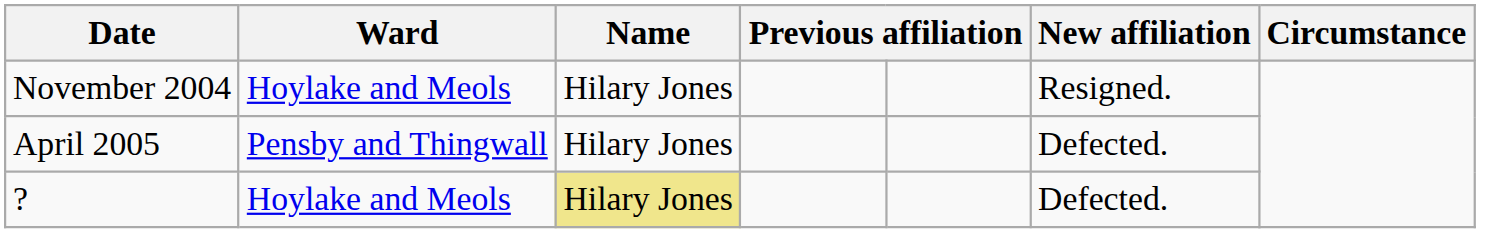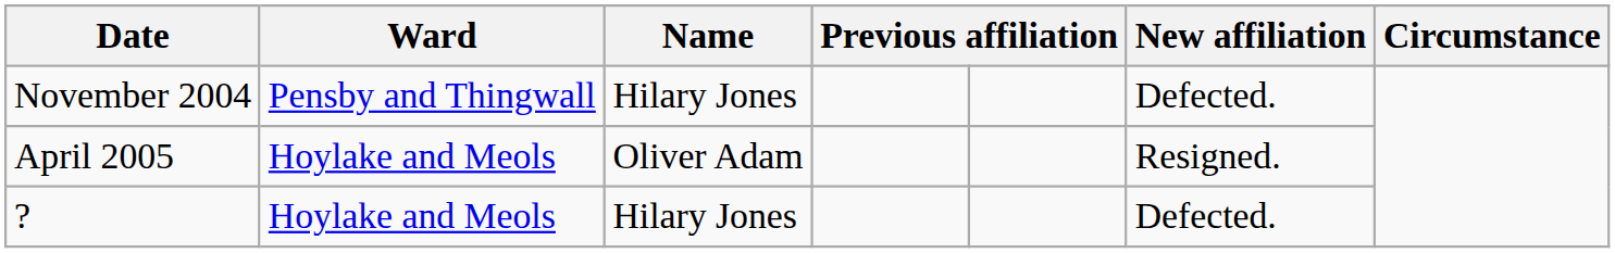 <table class="wikitable" style="font-size: 95%;">
 <tr>
 <th>Date</th>
 <th>Ward</th>
 <th>Name</th>
 <th colspan="2">Previous affiliation</th>
 <th colspan="2">New affiliation</th>
 <th>Circumstance</th>
 </tr>
 <tr>
 <td>November 2004</td>
-<td><a href='#'>Hoylake and Meols</a></td>
-<td>Hilary Jones</td>
-<td></td>
-<td></td>
-<td>Resigned.</td>
-</tr>
-<tr>
-<td>April 2005</td>
 <td><a href='#'>Pensby and Thingwall</a></td>
 <td>Hilary Jones</td>
 <td></td>
 <td></td>
 <td>Defected.</td>
 </tr>
 <tr>
+<td>April 2005</td>
+<td><a href='#'>Hoylake and Meols</a></td>
+<td>Oliver Adam</td>
+<td></td>
+<td></td>
+<td>Resigned.</td>
+</tr>
+<tr>
 <td>?</td>
 <td><a href='#'>Hoylake and Meols</a></td>
-<td style="background: khaki;">Hilary Jones</td>
+<td>Hilary Jones</td>
 <td></td>
 <td></td>
 <td>Defected.</td>
 </tr>
 </table>
